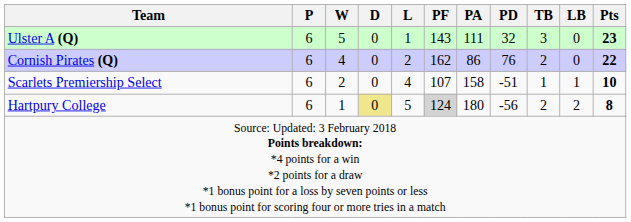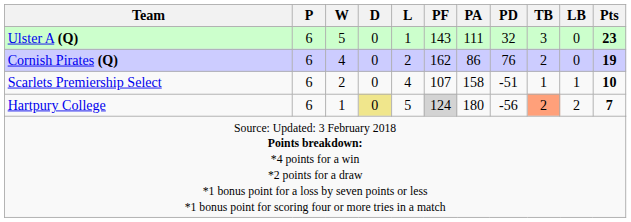 <table class="wikitable" style="text-align: center;">
 <tr>
 <th style="width:320px;">Team</th>
 <th width="30">P</th>
 <th width="30">W</th>
 <th width="30">D</th>
 <th width="30">L</th>
 <th width="30">PF</th>
 <th width="30">PA</th>
 <th width="35">PD</th>
 <th width="30">TB</th>
 <th width="30">LB</th>
 <th width="30">Pts</th>
 </tr>
 <tr style="background:#ccffcc;">
 <td align="left"> <a href='#'>Ulster A</a> <strong>(Q)</strong></td>
 <td>6</td>
 <td>5</td>
 <td>0</td>
 <td>1</td>
 <td>143</td>
 <td>111</td>
 <td>32</td>
 <td>3</td>
 <td>0</td>
 <td><strong>23</strong></td>
 </tr>
 <tr style="background-color:#ccccff">
 <td align="left"> <a href='#'>Cornish Pirates</a> <strong>(Q)</strong></td>
 <td>6</td>
 <td>4</td>
 <td>0</td>
 <td>2</td>
 <td>162</td>
 <td>86</td>
 <td>76</td>
 <td>2</td>
 <td>0</td>
-<td><strong>22</strong></td>
+<td><strong>19</strong></td>
 </tr>
 <tr>
 <td align="left"> <a href='#'>Scarlets Premiership Select</a></td>
 <td>6</td>
 <td>2</td>
 <td>0</td>
 <td>4</td>
 <td>107</td>
 <td>158</td>
 <td>-51</td>
 <td>1</td>
 <td>1</td>
 <td><strong>10</strong></td>
 </tr>
 <tr>
 <td align="left"> <a href='#'>Hartpury College</a></td>
 <td>6</td>
 <td>1</td>
 <td style="background: khaki;">0</td>
 <td>5</td>
 <td style="background: lightgrey;">124</td>
 <td>180</td>
 <td>-56</td>
+<td style="background: lightsalmon;">2</td>
 <td>2</td>
-<td>2</td>
-<td><strong>8</strong></td>
+<td><strong>7</strong></td>
 </tr>
 <tr>
 </tr>
 <tr style="background:#ccffcc;">
 </tr>
 <tr>
 </tr>
 <tr |align=left|>
 <td colspan="13" style="border:0px"><small> Source:  Updated: 3 February 2018 <br><strong>Points breakdown:</strong><br>*4 points for a win<br>*2 points for a draw<br>*1 bonus point for a loss by seven points or less<br>*1 bonus point for scoring four or more tries in a match</small></td>
 </tr>
 </table>
